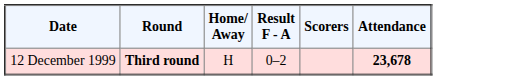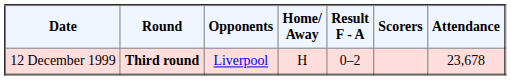 <table border="2" cellpadding="4" style="border-collapse:collapse; text-align:center; font-size:smaller;">
 <tr style="background:#f0f6ff;">
 <th><strong>Date</strong></th>
 <th><strong>Round</strong></th>
+<th><strong>Opponents</strong></th>
 <th><strong>Home/<br>Away</strong></th>
 <th><strong>Result<br>F - A</strong></th>
 <th><strong>Scorers</strong></th>
 <th><strong>Attendance</strong></th>
 </tr>
 <tr bgcolor="#ffdddd">
 <td>12 December 1999</td>
 <td><strong>Third round</strong></td>
+<td><a href='#'>Liverpool</a></td>
 <td>H</td>
 <td>0–2</td>
 <td></td>
-<td><strong>23,678</strong></td>
+<td>23,678</td>
 </tr>
 </table>
